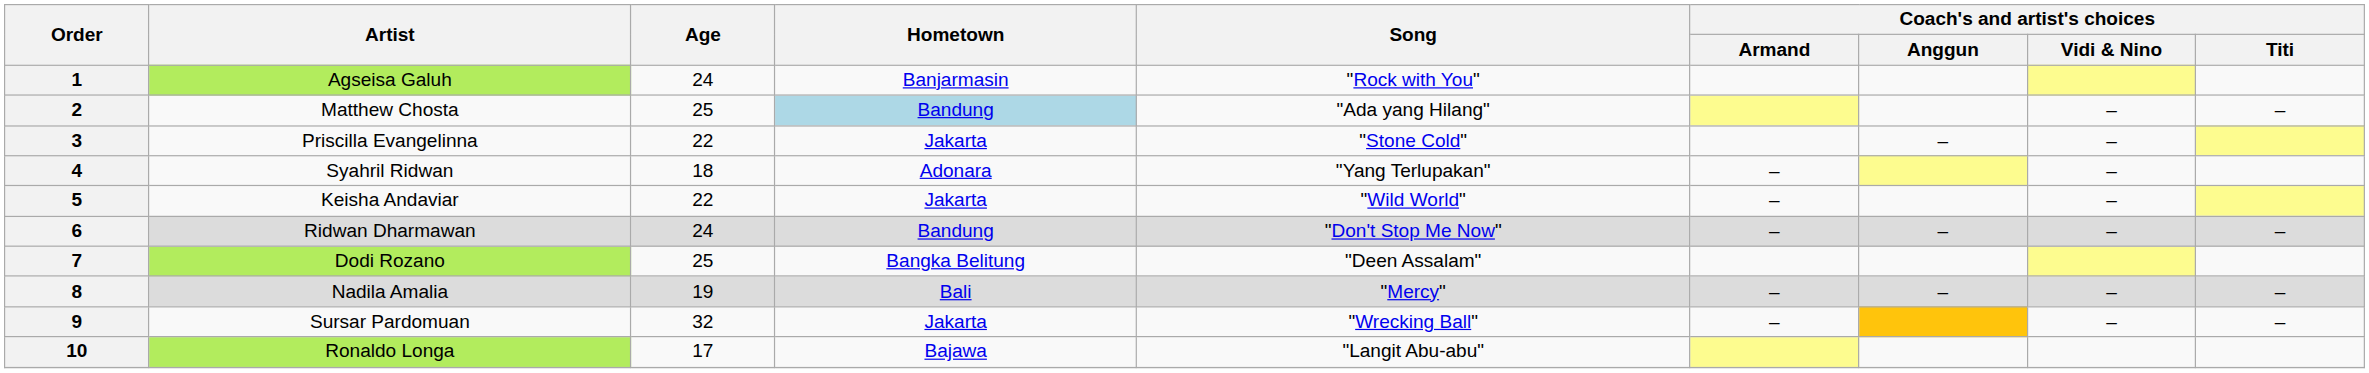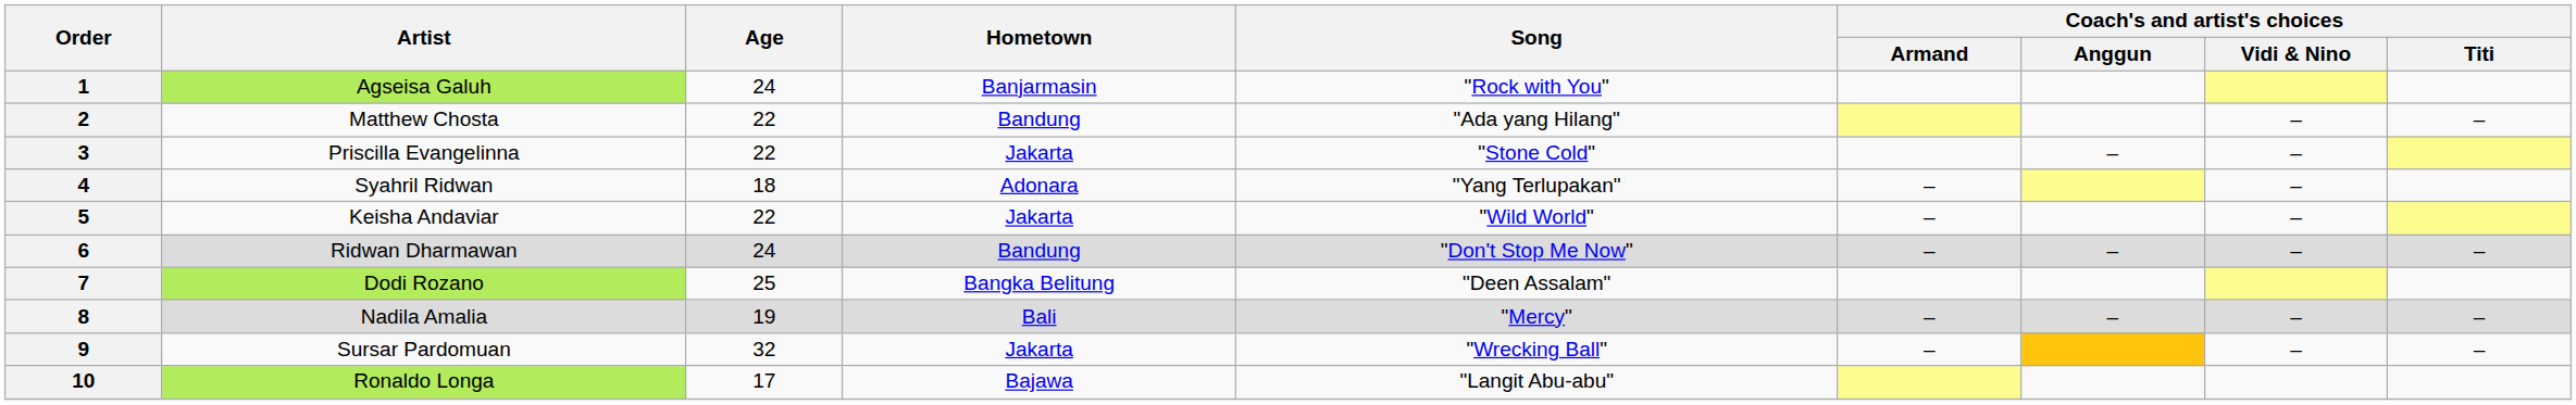 <table class="wikitable" style="text-align:center; width:100%;">
 <tr>
 <th scope="col" rowspan="2" width="06%">Order</th>
 <th scope="col" rowspan="2" width="20%">Artist</th>
 <th scope="col" rowspan="2" width="06%">Age</th>
 <th scope="col" rowspan="2" width="15%">Hometown</th>
 <th scope="col" rowspan="2" width="23%">Song</th>
 <th scope="col" colspan="4" width="28%">Coach's and artist's choices</th>
 </tr>
 <tr>
 <th width="07%">Armand</th>
 <th width="07%">Anggun</th>
 <th width="07%">Vidi & Nino</th>
 <th width="07%">Titi</th>
 </tr>
 <tr>
 <th>1</th>
 <td style="background:#B2EC5D">Agseisa Galuh</td>
 <td>24</td>
 <td><a href='#'>Banjarmasin</a></td>
 <td>"<a href='#'>Rock with You</a>"</td>
 <td><strong></strong></td>
 <td><strong></strong></td>
 <td style="background:#fdfc8f;"><strong></strong></td>
 <td><strong></strong></td>
 </tr>
 <tr>
 <th>2</th>
 <td>Matthew Chosta</td>
-<td>25</td>
-<td style="background: lightblue;"><a href='#'>Bandung</a></td>
+<td>22</td>
+<td><a href='#'>Bandung</a></td>
 <td>"Ada yang Hilang"</td>
 <td style="background:#fdfc8f;"><strong></strong></td>
 <td><strong></strong></td>
 <td>–</td>
 <td>–</td>
 </tr>
 <tr>
 <th>3</th>
 <td>Priscilla Evangelinna</td>
 <td>22</td>
 <td><a href='#'>Jakarta</a></td>
 <td>"<a href='#'>Stone Cold</a>"</td>
 <td><strong></strong></td>
 <td>–</td>
 <td>–</td>
 <td style="background:#fdfc8f;"><strong></strong></td>
 </tr>
 <tr>
 <th>4</th>
 <td>Syahril Ridwan</td>
 <td>18</td>
 <td><a href='#'>Adonara</a></td>
 <td>"Yang Terlupakan"</td>
 <td>–</td>
 <td style="background:#fdfc8f;"><strong></strong></td>
 <td>–</td>
 <td><strong></strong></td>
 </tr>
 <tr>
 <th>5</th>
 <td>Keisha Andaviar</td>
 <td>22</td>
 <td><a href='#'>Jakarta</a></td>
 <td>"<a href='#'>Wild World</a>"</td>
 <td>–</td>
 <td><strong></strong></td>
 <td>–</td>
 <td style="background:#fdfc8f;"><strong></strong></td>
 </tr>
 <tr>
 <th>6</th>
 <td style="background:#DCDCDC;">Ridwan Dharmawan</td>
 <td style="background:#DCDCDC;">24</td>
 <td style="background:#DCDCDC;"><a href='#'>Bandung</a></td>
 <td style="background:#DCDCDC;">"<a href='#'>Don't Stop Me Now</a>"</td>
 <td style="background:#DCDCDC;">–</td>
 <td style="background:#DCDCDC;">–</td>
 <td style="background:#DCDCDC;">–</td>
 <td style="background:#DCDCDC;">–</td>
 </tr>
 <tr>
 <th>7</th>
 <td style="background:#B2EC5D">Dodi Rozano</td>
 <td>25</td>
 <td><a href='#'>Bangka Belitung</a></td>
 <td>"Deen Assalam"</td>
 <td><strong></strong></td>
 <td><strong></strong></td>
 <td style="background:#fdfc8f;"><strong></strong></td>
 <td><strong></strong></td>
 </tr>
 <tr>
 <th>8</th>
 <td style="background:#DCDCDC;">Nadila Amalia</td>
 <td style="background:#DCDCDC;">19</td>
 <td style="background:#DCDCDC;"><a href='#'>Bali</a></td>
 <td style="background:#DCDCDC;">"<a href='#'>Mercy</a>"</td>
 <td style="background:#DCDCDC;">–</td>
 <td style="background:#DCDCDC;">–</td>
 <td style="background:#DCDCDC;">–</td>
 <td style="background:#DCDCDC;">–</td>
 </tr>
 <tr>
 <th>9</th>
 <td>Sursar Pardomuan</td>
 <td>32</td>
 <td><a href='#'>Jakarta</a></td>
 <td>"<a href='#'>Wrecking Ball</a>"</td>
 <td>–</td>
 <td style="background:#FFC40C;"><strong></strong></td>
 <td>–</td>
 <td>–</td>
 </tr>
 <tr>
 <th>10</th>
 <td style="background:#B2EC5D">Ronaldo Longa</td>
 <td>17</td>
 <td><a href='#'>Bajawa</a></td>
 <td>"Langit Abu-abu"</td>
 <td style="background:#fdfc8f;"><strong></strong></td>
 <td><strong></strong></td>
 <td><strong></strong></td>
 <td><strong></strong></td>
 </tr>
 <tr>
 </tr>
 </table>
